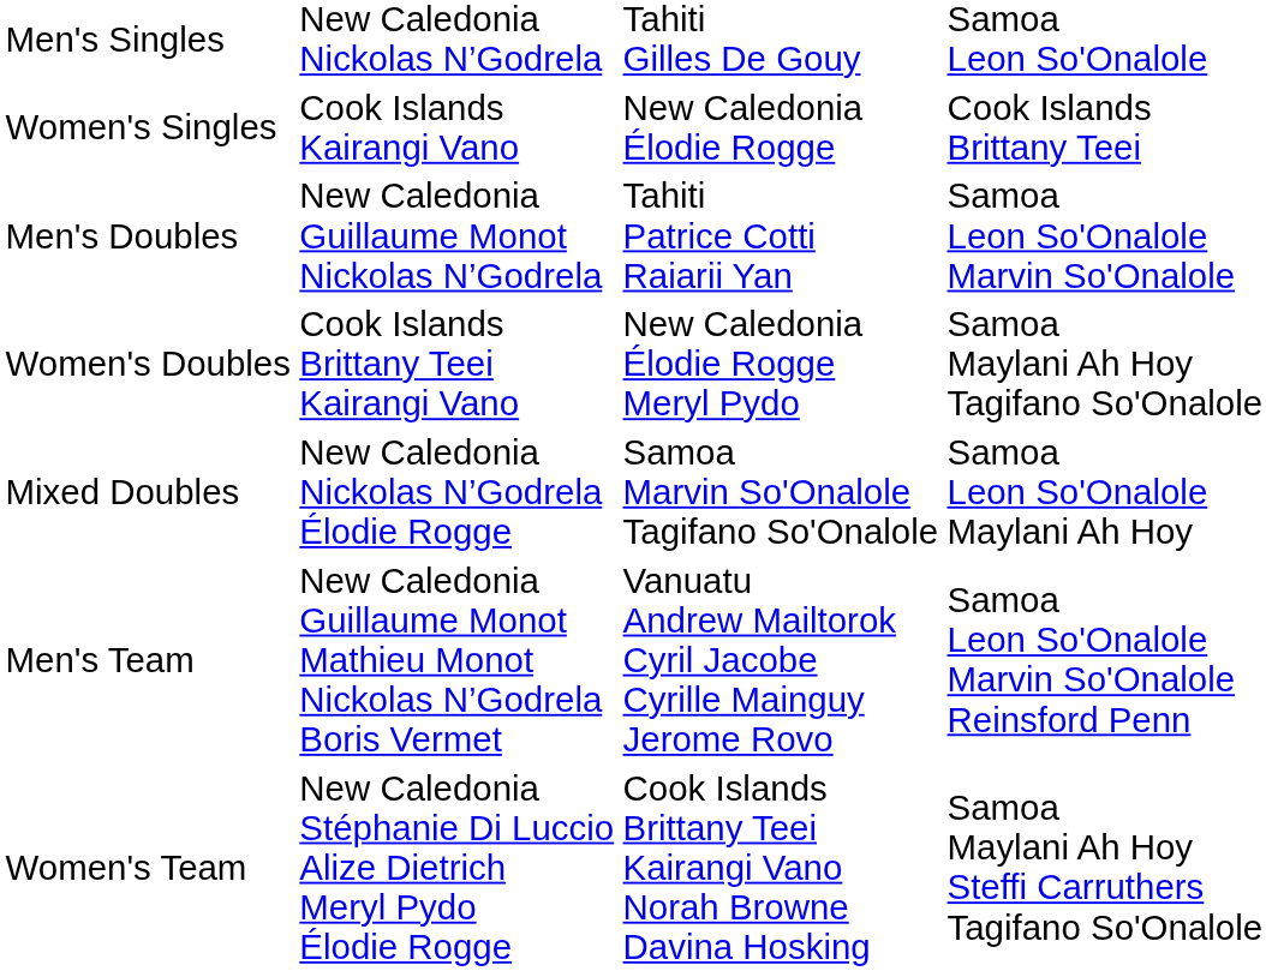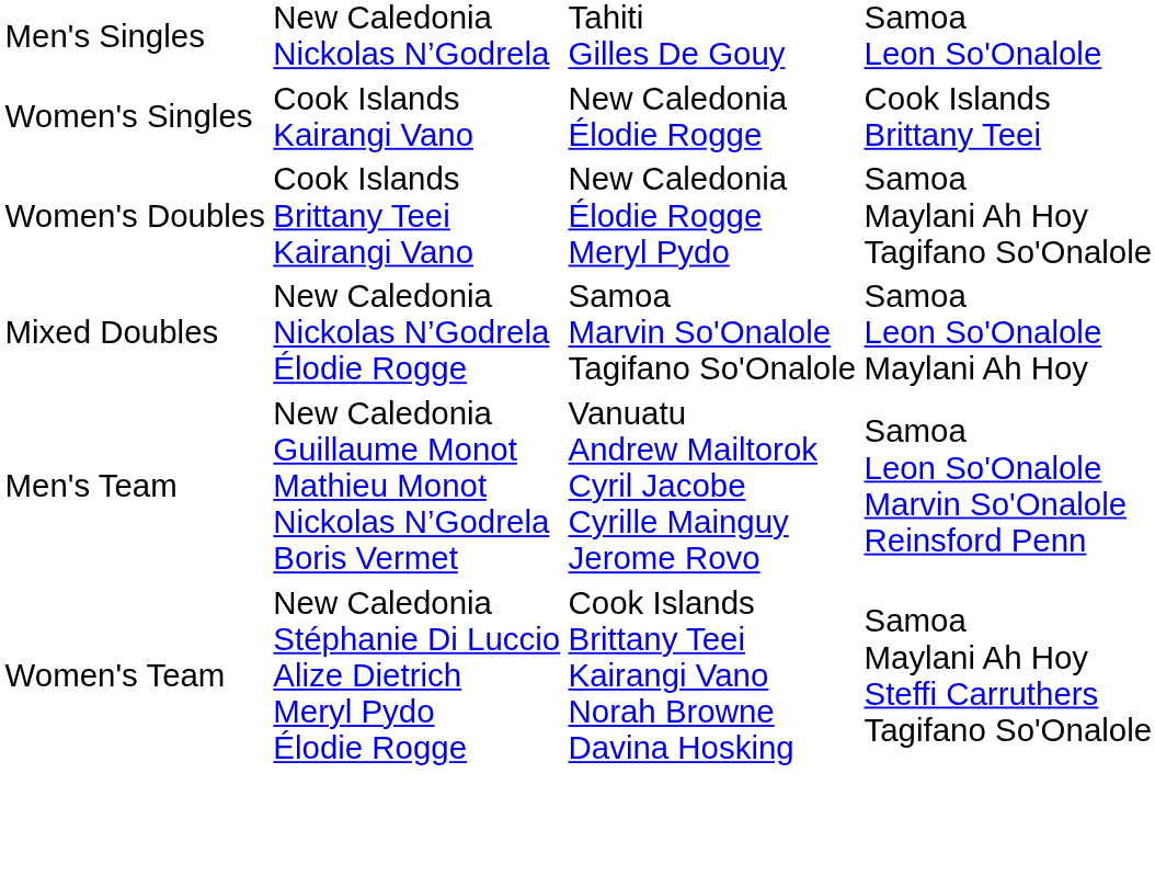 <table>
 <tr>
 <td>Men's Singles</td>
 <td> New Caledonia<br><a href='#'>Nickolas N’Godrela</a></td>
 <td> Tahiti<br><a href='#'>Gilles De Gouy</a></td>
 <td> Samoa<br><a href='#'>Leon So'Onalole</a></td>
 </tr>
 <tr>
 <td>Women's Singles</td>
 <td> Cook Islands<br><a href='#'>Kairangi Vano</a></td>
 <td> New Caledonia<br><a href='#'>Élodie Rogge</a></td>
 <td> Cook Islands<br><a href='#'>Brittany Teei</a></td>
-</tr>
-<tr>
-<td>Men's Doubles</td>
-<td> New Caledonia<br><a href='#'>Guillaume Monot</a><br><a href='#'>Nickolas N’Godrela</a></td>
-<td> Tahiti<br><a href='#'>Patrice Cotti</a><br><a href='#'>Raiarii Yan</a></td>
-<td> Samoa<br><a href='#'>Leon So'Onalole</a><br><a href='#'>Marvin So'Onalole</a></td>
 </tr>
 <tr>
 <td>Women's Doubles</td>
 <td> Cook Islands<br><a href='#'>Brittany Teei</a><br><a href='#'>Kairangi Vano</a></td>
 <td> New Caledonia<br><a href='#'>Élodie Rogge</a><br><a href='#'>Meryl Pydo</a></td>
 <td> Samoa<br>Maylani Ah Hoy<br>Tagifano So'Onalole</td>
 </tr>
 <tr>
 <td>Mixed Doubles</td>
 <td> New Caledonia<br><a href='#'>Nickolas N’Godrela</a><br><a href='#'>Élodie Rogge</a></td>
 <td> Samoa<br><a href='#'>Marvin So'Onalole</a><br>Tagifano So'Onalole</td>
 <td> Samoa<br><a href='#'>Leon So'Onalole</a><br>Maylani Ah Hoy</td>
 </tr>
 <tr>
 <td>Men's Team</td>
 <td> New Caledonia<br><a href='#'>Guillaume Monot</a><br><a href='#'>Mathieu Monot</a><br><a href='#'>Nickolas N’Godrela</a><br><a href='#'>Boris Vermet</a></td>
 <td> Vanuatu<br><a href='#'>Andrew Mailtorok</a><br><a href='#'>Cyril Jacobe</a><br><a href='#'>Cyrille Mainguy</a><br><a href='#'>Jerome Rovo</a></td>
 <td> Samoa<br><a href='#'>Leon So'Onalole</a><br><a href='#'>Marvin So'Onalole</a><br><a href='#'>Reinsford Penn</a></td>
 </tr>
 <tr>
 <td>Women's Team</td>
 <td> New Caledonia<br><a href='#'>Stéphanie Di Luccio</a><br><a href='#'>Alize Dietrich</a><br><a href='#'>Meryl Pydo</a><br><a href='#'>Élodie Rogge</a></td>
 <td> Cook Islands<br><a href='#'>Brittany Teei</a><br><a href='#'>Kairangi Vano</a><br><a href='#'>Norah Browne</a><br><a href='#'>Davina Hosking</a></td>
 <td> Samoa<br>Maylani Ah Hoy<br><a href='#'>Steffi Carruthers</a><br>Tagifano So'Onalole</td>
 </tr>
 </table>
